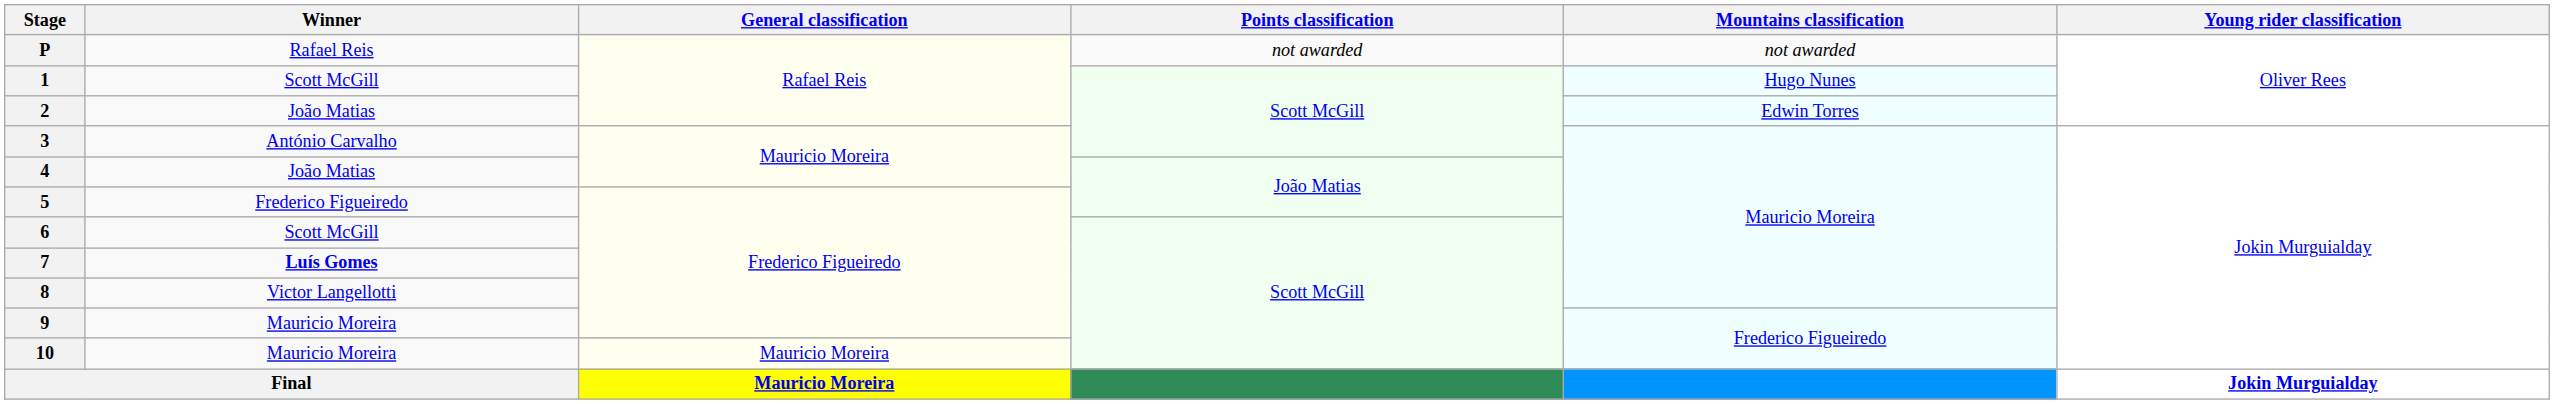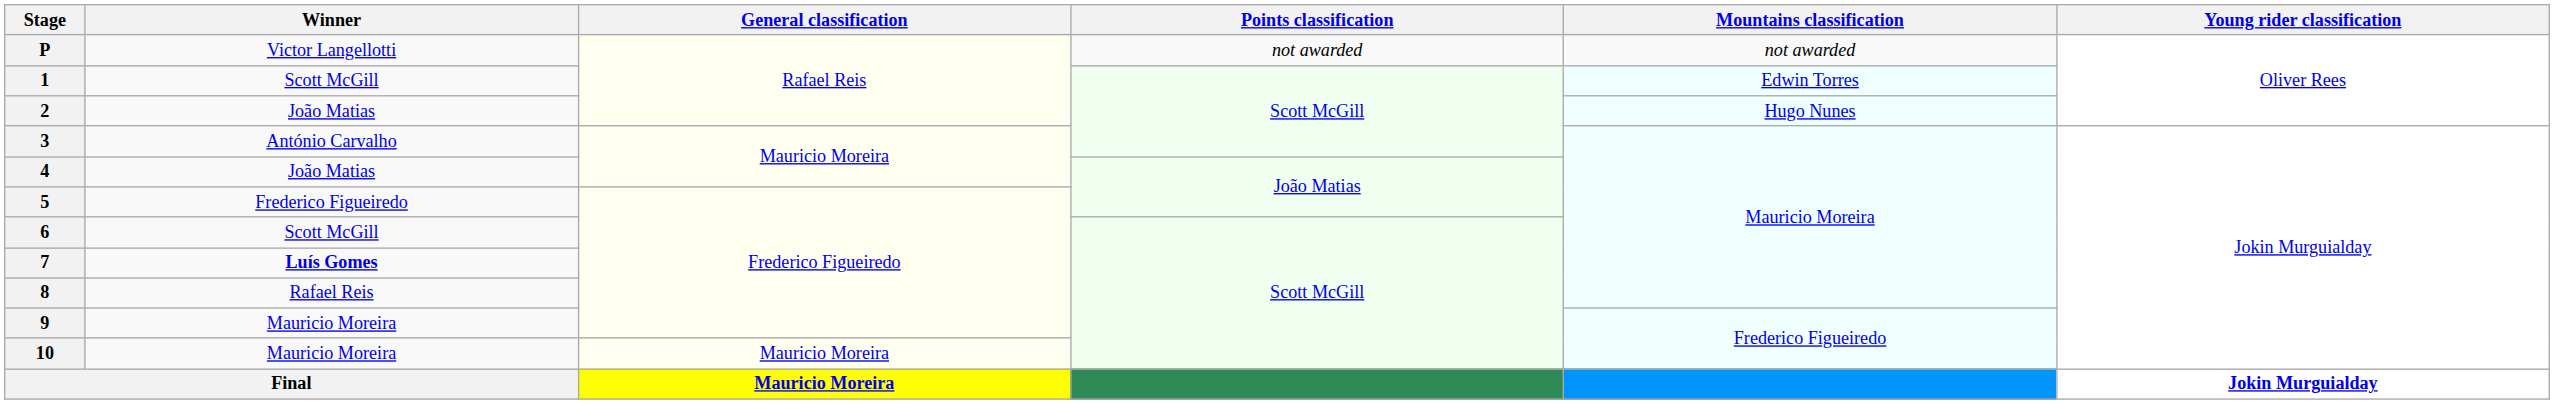 <table class="wikitable" style="text-align: center; font-size:smaller;">
 <tr>
 <th scope="col" style="width:2%;">Stage</th>
 <th scope="col" style="width:12.25%;">Winner</th>
 <th scope="col" style="width:12.25%;"><a href='#'>General classification</a><br></th>
 <th scope="col" style="width:12.25%;"><a href='#'>Points classification</a><br></th>
 <th scope="col" style="width:12.25%;"><a href='#'>Mountains classification</a><br></th>
 <th scope="col" style="width:12.25%;"><a href='#'>Young rider classification</a><br></th>
 </tr>
 <tr>
 <th>P</th>
-<td><a href='#'>Rafael Reis</a></td>
+<td><a href='#'>Victor Langellotti</a></td>
 <td style="background:ivory;" rowspan="3"><a href='#'>Rafael Reis</a></td>
 <td><em>not awarded</em></td>
 <td><em>not awarded</em></td>
 <td style="background:white;" rowspan="3"><a href='#'>Oliver Rees</a></td>
 </tr>
 <tr>
 <th>1</th>
 <td><a href='#'>Scott McGill</a></td>
 <td style="background:honeydew;" rowspan="3"><a href='#'>Scott McGill</a></td>
-<td style="background:azure;"><a href='#'>Hugo Nunes</a></td>
+<td style="background:azure;"><a href='#'>Edwin Torres</a></td>
 </tr>
 <tr>
 <th>2</th>
 <td><a href='#'>João Matias</a></td>
-<td style="background:azure;"><a href='#'>Edwin Torres</a></td>
+<td style="background:azure;"><a href='#'>Hugo Nunes</a></td>
 </tr>
 <tr>
 <th>3</th>
 <td><a href='#'>António Carvalho</a></td>
 <td style="background:ivory;" rowspan="2"><a href='#'>Mauricio Moreira</a></td>
 <td style="background:azure;" rowspan ="6"><a href='#'>Mauricio Moreira</a></td>
 <td style="background:white;" rowspan="8"><a href='#'>Jokin Murguialday</a></td>
 </tr>
 <tr>
 <th>4</th>
 <td><a href='#'>João Matias</a></td>
 <td style="background:honeydew;" rowspan="2"><a href='#'>João Matias</a></td>
 </tr>
 <tr>
 <th>5</th>
 <td><a href='#'>Frederico Figueiredo</a></td>
 <td style="background:ivory;" rowspan="5"><a href='#'>Frederico Figueiredo</a></td>
 </tr>
 <tr>
 <th>6</th>
 <td><a href='#'>Scott McGill</a></td>
 <td style="background:honeydew;" rowspan="5"><a href='#'>Scott McGill</a></td>
 </tr>
 <tr>
 <th>7</th>
 <td><strong><a href='#'>Luís Gomes</a></strong></td>
 </tr>
 <tr>
 <th>8</th>
-<td><a href='#'>Victor Langellotti</a></td>
+<td><a href='#'>Rafael Reis</a></td>
 </tr>
 <tr>
 <th>9</th>
 <td><a href='#'>Mauricio Moreira</a></td>
 <td style="background:azure;" rowspan ="2"><a href='#'>Frederico Figueiredo</a></td>
 </tr>
 <tr>
 <th>10</th>
 <td><a href='#'>Mauricio Moreira</a></td>
 <td style="background:ivory;"><a href='#'>Mauricio Moreira</a></td>
 </tr>
 <tr>
 <th colspan="2">Final</th>
 <th style="background:yellow;"><a href='#'>Mauricio Moreira</a></th>
 <th style="background:seagreen;"></th>
 <th style="background:#0094FF;"></th>
 <th style="background:white;"><a href='#'>Jokin Murguialday</a></th>
 </tr>
 </table>
